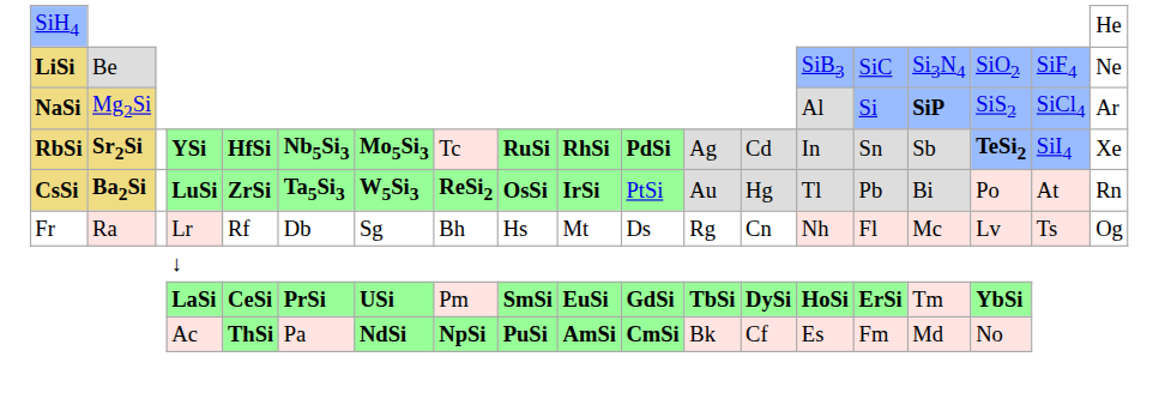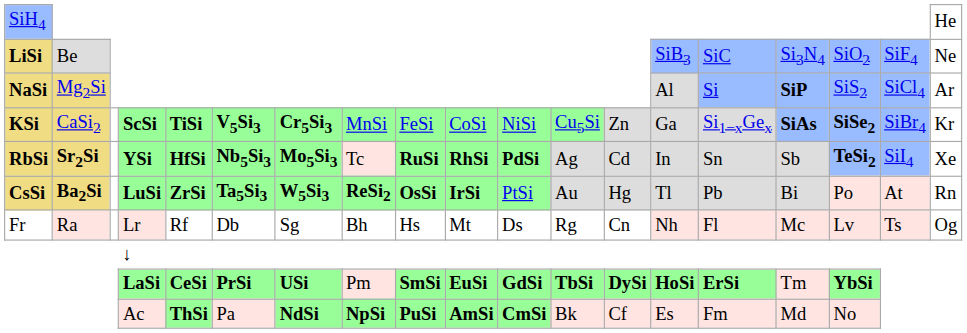 <table class="wikitable" style="margin-left:auto; margin-right:auto; margin-bottom:0; margin-top:0; text-align:top; background-color:white; border:0px">
 <tr>
 <td style="background:#99bbff"><a href='#'>SiH<sub>4</sub></a></td>
 <td colspan=1 style="border:none"></td>
 <td colspan=11 style="border:none" rowspan=3></td>
 <td colspan=5 style="border:none"></td>
 <td style="background:white">He</td>
 </tr>
 <tr>
 <td style="background:#F0DC82"><strong>LiSi</strong></td>
 <td style="background:#ddd">Be</td>
 <td style="background:#99bbff"><a href='#'>SiB<sub>3</sub></a></td>
 <td style="background:#99bbff"><a href='#'>SiC</a></td>
 <td style="background:#99bbff"><a href='#'>Si<sub>3</sub>N<sub>4</sub></a></td>
 <td style="background:#99bbff"><a href='#'>SiO<sub>2</sub></a></td>
 <td style="background:#99bbff"><a href='#'>SiF<sub>4</sub></a></td>
 <td style="background:white">Ne</td>
 </tr>
 <tr>
 <td style="background:#F0DC82"><strong>NaSi</strong></td>
 <td style="background:#F0DC82"><a href='#'>Mg<sub>2</sub>Si</a></td>
 <td style="background:#ddd">Al</td>
 <td style="background:#99bbff"><a href='#'>Si</a></td>
 <td style="background:#99bbff"><strong>SiP</strong></td>
 <td style="background:#99bbff"><a href='#'>SiS<sub>2</sub></a></td>
 <td style="background:#99bbff"><a href='#'>SiCl<sub>4</sub></a></td>
 <td style="background:white">Ar</td>
+</tr>
+<tr>
+<td style="background:#F0DC82"><strong>KSi</strong></td>
+<td style="background:#F0DC82"><a href='#'>CaSi<sub>2</sub></a></td>
+<td></td>
+<td style="background:#98FF98"><strong>ScSi</strong></td>
+<td style="background:#98FF98"><strong>TiSi</strong></td>
+<td style="background:#98FF98"><strong>V<sub>5</sub>Si<sub>3</sub></strong></td>
+<td style="background:#98FF98"><strong>Cr<sub>5</sub>Si<sub>3</sub></strong></td>
+<td style="background:#98FF98"><a href='#'>MnSi</a></td>
+<td style="background:#98FF98"><a href='#'>FeSi</a></td>
+<td style="background:#98FF98"><a href='#'>CoSi</a></td>
+<td style="background:#98FF98"><a href='#'>NiSi</a></td>
+<td style="background:#98FF98"><a href='#'>Cu<sub>5</sub>Si</a></td>
+<td style="background:#ddd">Zn</td>
+<td style="background:#ddd">Ga</td>
+<td style="background:#ddd"><a href='#'>Si<sub>1−x</sub>Ge<sub>x</sub></a></td>
+<td style="background:#99bbff"><strong>SiAs</strong></td>
+<td style="background:#99bbff"><strong>SiSe<sub>2</sub></strong></td>
+<td style="background:#99bbff"><a href='#'>SiBr<sub>4</sub></a></td>
+<td style="background:white">Kr</td>
 </tr>
 <tr>
 <td style="background:#F0DC82"><strong>RbSi</strong></td>
 <td style="background:#F0DC82"><strong>Sr<sub>2</sub>Si</strong></td>
 <td></td>
 <td style="background:#98FF98"><strong>YSi</strong></td>
 <td style="background:#98FF98"><strong>HfSi</strong></td>
 <td style="background:#98FF98"><strong>Nb<sub>5</sub>Si<sub>3</sub></strong></td>
 <td style="background:#98FF98"><strong>Mo<sub>5</sub>Si<sub>3</sub></strong></td>
 <td style="background:mistyrose">Tc</td>
 <td style="background:#98FF98"><strong>RuSi</strong></td>
 <td style="background:#98FF98"><strong>RhSi</strong></td>
 <td style="background:#98FF98"><strong>PdSi</strong></td>
 <td style="background:#ddd">Ag</td>
 <td style="background:#ddd">Cd</td>
 <td style="background:#ddd">In</td>
 <td style="background:#ddd">Sn</td>
 <td style="background:#ddd">Sb</td>
 <td style="background:#99bbff"><strong>TeSi<sub>2</sub></strong></td>
 <td style="background:#99bbff"><a href='#'>SiI<sub>4</sub></a></td>
 <td style="background:white">Xe</td>
 </tr>
 <tr>
 <td style="background:#F0DC82"><strong>CsSi</strong></td>
 <td style="background:#F0DC82"><strong>Ba<sub>2</sub>Si</strong></td>
 <td style="background:white"></td>
 <td style="background-color:#98FF98"><strong>LuSi</strong></td>
 <td style="background:#98FF98"><strong>ZrSi</strong></td>
 <td style="background:#98FF98"><strong>Ta<sub>5</sub>Si<sub>3</sub></strong></td>
 <td style="background:#98FF98"><strong>W<sub>5</sub>Si<sub>3</sub></strong></td>
 <td style="background:#98FF98"><strong>ReSi<sub>2</sub></strong></td>
 <td style="background:#98FF98"><strong>OsSi</strong></td>
 <td style="background:#98FF98"><strong>IrSi</strong></td>
 <td style="background:#98FF98"><a href='#'>PtSi</a></td>
 <td style="background:#ddd">Au</td>
 <td style="background:#ddd">Hg</td>
 <td style="background:#ddd">Tl</td>
 <td style="background:#ddd">Pb</td>
 <td style="background:#ddd">Bi</td>
 <td style="background:mistyrose">Po</td>
 <td style="background:mistyrose">At</td>
 <td style="background:white">Rn</td>
 </tr>
 <tr>
 <td>Fr</td>
 <td style="background:mistyrose">Ra</td>
 <td style="background:white"></td>
 <td style="background-color:mistyrose">Lr</td>
 <td>Rf</td>
 <td>Db</td>
 <td>Sg</td>
 <td>Bh</td>
 <td>Hs</td>
 <td>Mt</td>
 <td>Ds</td>
 <td>Rg</td>
 <td>Cn</td>
 <td style="background:mistyrose">Nh</td>
 <td style="background:mistyrose">Fl</td>
 <td style="background:mistyrose">Mc</td>
 <td style="background:mistyrose">Lv</td>
 <td style="background:mistyrose">Ts</td>
 <td style="background:white">Og</td>
 </tr>
 <tr>
 <td colspan=3 style="border:none"></td>
 <td style="border:none">↓</td>
 <td colspan=14 style="border:none"></td>
 </tr>
 <tr>
 <td colspan=3 style="border:none; background-color:white"></td>
 <td style="background-color:#98FF98"><strong>LaSi</strong></td>
 <td style="background-color:#98FF98"><strong>CeSi</strong></td>
 <td style="background-color:#98FF98"><strong>PrSi</strong></td>
 <td style="background-color:#98FF98"><strong>USi </strong></td>
 <td style="background-color:mistyrose">Pm</td>
 <td style="background-color:#98FF98"><strong>SmSi</strong></td>
 <td style="background-color:#98FF98"><strong>EuSi</strong></td>
 <td style="background-color:#98FF98"><strong>GdSi</strong></td>
 <td style="background-color:#98FF98"><strong>TbSi</strong></td>
 <td style="background-color:#98FF98"><strong>DySi</strong></td>
 <td style="background-color:#98FF98"><strong>HoSi</strong></td>
 <td style="background-color:#98FF98"><strong>ErSi</strong></td>
 <td style="background-color:mistyrose">Tm</td>
 <td style="background-color:#98FF98"><strong>YbSi</strong></td>
 </tr>
 <tr>
 <td colspan=3 style="border:none; background-color:white"></td>
 <td style="background-color:mistyrose">Ac</td>
 <td style="background-color:#98FF98"><strong>ThSi </strong></td>
 <td style="background-color:mistyrose">Pa</td>
 <td style="background-color:#98FF98"><strong>NdSi</strong></td>
 <td style="background-color:#98FF98"><strong>NpSi</strong></td>
 <td style="background-color:#98FF98"><strong>PuSi</strong></td>
 <td style="background-color:#98FF98"><strong>AmSi</strong></td>
 <td style="background-color:#98FF98"><strong>CmSi</strong></td>
 <td style="background-color:mistyrose">Bk</td>
 <td style="background-color:mistyrose">Cf</td>
 <td style="background-color:mistyrose">Es</td>
 <td style="background-color:mistyrose">Fm</td>
 <td style="background-color:mistyrose">Md</td>
 <td style="background-color:mistyrose">No</td>
 <td style="border:none; background-color:white"></td>
 </tr>
 </table>
